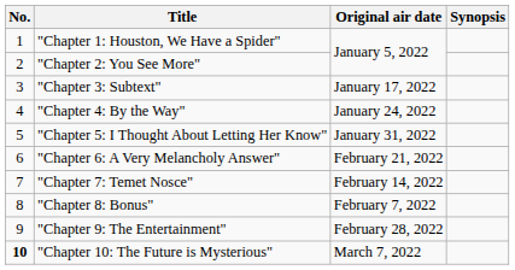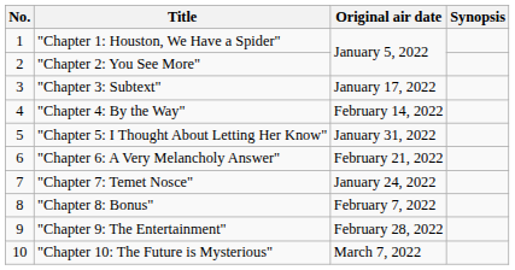 <table class="wikitable">
 <tr>
 <th>No.</th>
 <th>Title</th>
 <th>Original air date</th>
 <th>Synopsis</th>
 </tr>
 <tr>
 <td align=center>1</td>
 <td>"Chapter 1: Houston, We Have a Spider"</td>
 <td rowspan="2">January 5, 2022</td>
 <td></td>
 </tr>
 <tr>
 <td align=center>2</td>
 <td>"Chapter 2: You See More"</td>
 <td></td>
 </tr>
 <tr>
 <td align=center>3</td>
 <td>"Chapter 3: Subtext"</td>
 <td>January 17, 2022</td>
 <td></td>
 </tr>
 <tr>
 <td align=center>4</td>
 <td>"Chapter 4: By the Way"</td>
-<td>January 24, 2022</td>
+<td>February 14, 2022</td>
 <td></td>
 </tr>
 <tr>
 <td align=center>5</td>
 <td>"Chapter 5: I Thought About Letting Her Know"</td>
 <td>January 31, 2022</td>
 <td></td>
 </tr>
 <tr>
 <td align=center>6</td>
 <td>"Chapter 6: A Very Melancholy Answer"</td>
 <td>February 21, 2022</td>
 <td></td>
 </tr>
 <tr>
 <td align=center>7</td>
 <td>"Chapter 7: Temet Nosce"</td>
-<td>February 14, 2022</td>
+<td>January 24, 2022</td>
 <td></td>
 </tr>
 <tr>
 <td align=center>8</td>
 <td>"Chapter 8: Bonus"</td>
 <td>February 7, 2022</td>
 <td></td>
 </tr>
 <tr>
 <td align=center>9</td>
 <td>"Chapter 9: The Entertainment"</td>
 <td>February 28, 2022</td>
 <td></td>
 </tr>
 <tr>
-<td align=center><strong>10</strong></td>
+<td align=center>10</td>
 <td>"Chapter 10: The Future is Mysterious"</td>
 <td>March 7, 2022</td>
 <td></td>
 </tr>
 </table>
